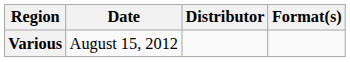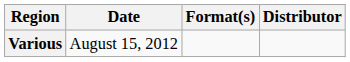 <table class="wikitable plainrowheaders">
 <tr>
 <th>Region</th>
 <th>Date</th>
+<th>Format(s)</th>
 <th>Distributor</th>
-<th>Format(s)</th>
 </tr>
 <tr>
 <th scope="row">Various</th>
 <td>August 15, 2012</td>
 <td></td>
 <td></td>
 </tr>
 </table>
